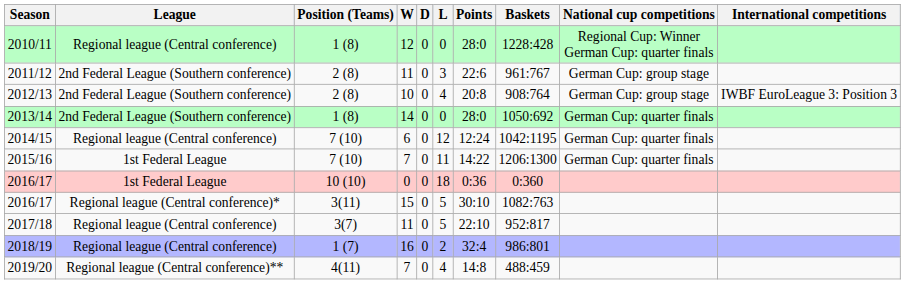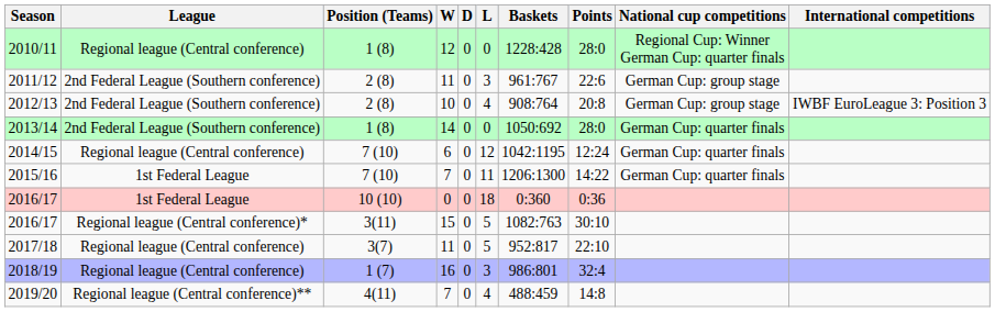 <table class="wikitable" style="text-align:center;">
 <tr style="background-color:#ABCDEF;">
 <th>Season</th>
 <th>League</th>
 <th>Position (Teams)</th>
 <th>W</th>
 <th>D</th>
 <th>L</th>
+<th>Baskets</th>
 <th>Points</th>
-<th>Baskets</th>
 <th>National cup competitions</th>
 <th>International competitions</th>
 </tr>
 <tr style="background-color:#B9FFC5;">
 <td>2010/11</td>
 <td>Regional league (Central conference)</td>
 <td>1 (8)</td>
 <td>12</td>
 <td>0</td>
 <td>0</td>
+<td>1228:428</td>
 <td>28:0</td>
-<td>1228:428</td>
 <td>Regional Cup: Winner<br>German Cup: quarter finals</td>
 <td></td>
 </tr>
 <tr>
 <td>2011/12</td>
 <td>2nd Federal League (Southern conference)</td>
 <td>2 (8)</td>
 <td>11</td>
 <td>0</td>
 <td>3</td>
+<td>961:767</td>
 <td>22:6</td>
-<td>961:767</td>
 <td>German Cup: group stage</td>
 <td></td>
 </tr>
 <tr>
 <td>2012/13</td>
 <td>2nd Federal League (Southern conference)</td>
 <td>2 (8)</td>
 <td>10</td>
 <td>0</td>
 <td>4</td>
+<td>908:764</td>
 <td>20:8</td>
-<td>908:764</td>
 <td>German Cup: group stage</td>
 <td>IWBF EuroLeague 3: Position 3</td>
 </tr>
 <tr style="background-color:#B9FFC5;">
 <td>2013/14</td>
 <td>2nd Federal League (Southern conference)</td>
 <td>1 (8)</td>
 <td>14</td>
 <td>0</td>
 <td>0</td>
+<td>1050:692</td>
 <td>28:0</td>
-<td>1050:692</td>
 <td>German Cup: quarter finals</td>
 <td></td>
 </tr>
 <tr>
 <td>2014/15</td>
 <td>Regional league (Central conference)</td>
 <td>7 (10)</td>
 <td>6</td>
 <td>0</td>
 <td>12</td>
+<td>1042:1195</td>
 <td>12:24</td>
-<td>1042:1195</td>
 <td>German Cup: quarter finals</td>
 <td></td>
 </tr>
 <tr>
 <td>2015/16</td>
 <td>1st Federal League</td>
 <td>7 (10)</td>
 <td>7</td>
 <td>0</td>
 <td>11</td>
+<td>1206:1300</td>
 <td>14:22</td>
-<td>1206:1300</td>
 <td>German Cup: quarter finals</td>
 <td></td>
 </tr>
 <tr style="background-color:#FFCBCB;">
 <td>2016/17</td>
 <td>1st Federal League</td>
 <td>10 (10)</td>
 <td>0</td>
 <td>0</td>
 <td>18</td>
+<td>0:360</td>
 <td>0:36</td>
-<td>0:360</td>
 <td></td>
 <td></td>
 </tr>
 <tr>
 <td>2016/17</td>
 <td>Regional league (Central conference)*</td>
 <td>3(11)</td>
 <td>15</td>
 <td>0</td>
 <td>5</td>
+<td>1082:763</td>
 <td>30:10</td>
-<td>1082:763</td>
 <td></td>
 <td></td>
 </tr>
 <tr>
 <td>2017/18</td>
 <td>Regional league (Central conference)</td>
 <td>3(7)</td>
 <td>11</td>
 <td>0</td>
 <td>5</td>
+<td>952:817</td>
 <td>22:10</td>
-<td>952:817</td>
 <td></td>
 <td></td>
 </tr>
 <tr style="background-color:#B3B7FF;">
 <td>2018/19</td>
 <td>Regional league (Central conference)</td>
 <td>1 (7)</td>
 <td>16</td>
 <td>0</td>
-<td>2</td>
+<td>3</td>
+<td>986:801</td>
 <td>32:4</td>
-<td>986:801</td>
 <td></td>
 <td></td>
 </tr>
 <tr>
 <td>2019/20</td>
 <td>Regional league (Central conference)**</td>
 <td>4(11)</td>
 <td>7</td>
 <td>0</td>
 <td>4</td>
+<td>488:459</td>
 <td>14:8</td>
-<td>488:459</td>
 <td></td>
 <td></td>
 </tr>
 </table>
